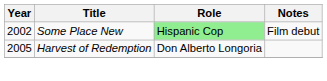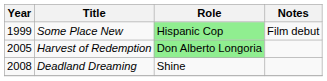 <table class="wikitable sortable">
 <tr>
 <th>Year</th>
 <th>Title</th>
 <th>Role</th>
 <th>Notes</th>
 </tr>
 <tr>
-<td>2002</td>
+<td>1999</td>
 <td><em>Some Place New</em></td>
 <td style="background: lightgreen;">Hispanic Cop</td>
 <td>Film debut</td>
 </tr>
 <tr>
 <td>2005</td>
 <td><em>Harvest of Redemption</em></td>
-<td>Don Alberto Longoria</td>
+<td style="background: lightgreen;">Don Alberto Longoria</td>
+<td></td>
+</tr>
+<tr>
+<td>2008</td>
+<td><em>Deadland Dreaming</em></td>
+<td>Shine</td>
 <td></td>
 </tr>
 <tr>
 </tr>
 </table>
